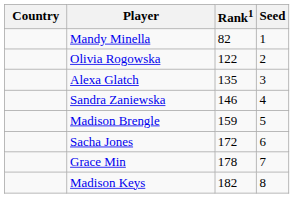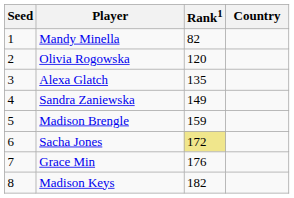 <table class="sortable wikitable">
 <tr>
-<th style="width:70px;">Country</th>
+<th>Seed</th>
 <th style="width:175px;">Player</th>
 <th>Rank<sup>1</sup></th>
-<th>Seed</th>
+<th style="width:70px;">Country</th>
 </tr>
 <tr>
-<td></td>
+<td>1</td>
 <td><a href='#'>Mandy Minella</a></td>
 <td>82</td>
-<td>1</td>
+<td></td>
 </tr>
 <tr>
+<td>2</td>
+<td><a href='#'>Olivia Rogowska</a></td>
+<td>120</td>
 <td></td>
-<td><a href='#'>Olivia Rogowska</a></td>
-<td>122</td>
-<td>2</td>
 </tr>
 <tr>
-<td></td>
+<td>3</td>
 <td><a href='#'>Alexa Glatch</a></td>
 <td>135</td>
-<td>3</td>
+<td></td>
 </tr>
 <tr>
+<td>4</td>
+<td><a href='#'>Sandra Zaniewska</a></td>
+<td>149</td>
 <td></td>
-<td><a href='#'>Sandra Zaniewska</a></td>
-<td>146</td>
-<td>4</td>
 </tr>
 <tr>
-<td></td>
+<td>5</td>
 <td><a href='#'>Madison Brengle</a></td>
 <td>159</td>
-<td>5</td>
+<td></td>
 </tr>
 <tr>
+<td>6</td>
+<td><a href='#'>Sacha Jones</a></td>
+<td style="background: khaki;">172</td>
 <td></td>
-<td><a href='#'>Sacha Jones</a></td>
-<td>172</td>
-<td>6</td>
 </tr>
 <tr>
+<td>7</td>
+<td><a href='#'>Grace Min</a></td>
+<td>176</td>
 <td></td>
-<td><a href='#'>Grace Min</a></td>
-<td>178</td>
-<td>7</td>
 </tr>
 <tr>
-<td></td>
+<td>8</td>
 <td><a href='#'>Madison Keys</a></td>
 <td>182</td>
-<td>8</td>
+<td></td>
 </tr>
 </table>
